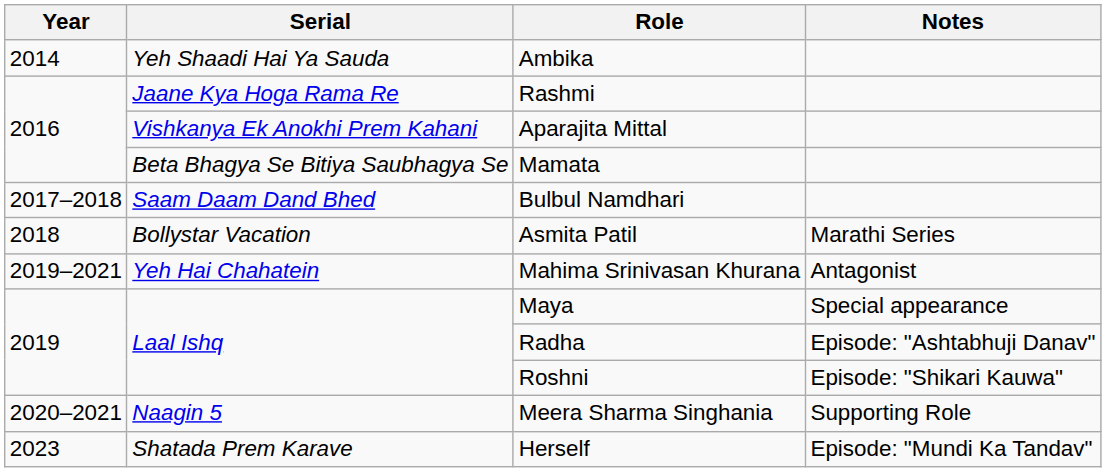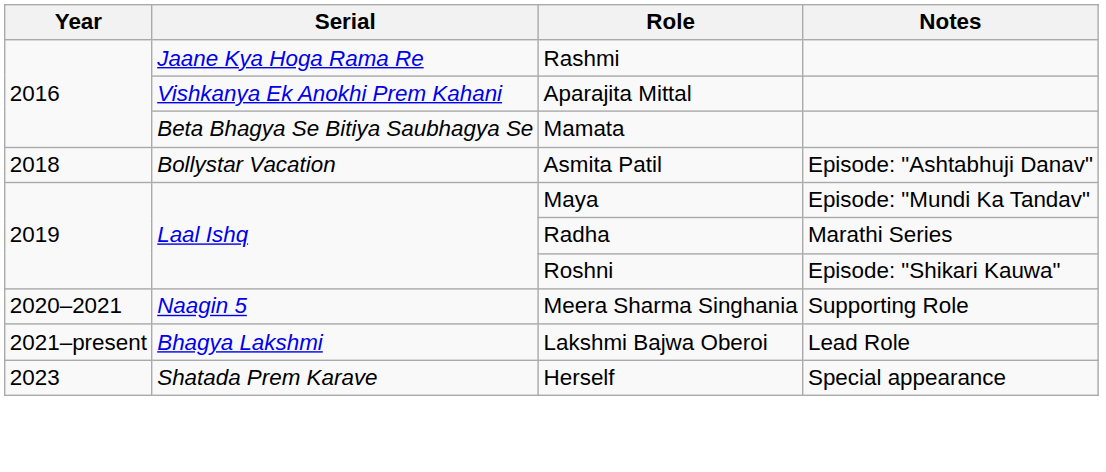 <table class="wikitable sortable">
 <tr>
 <th>Year</th>
 <th>Serial</th>
 <th>Role</th>
 <th>Notes</th>
-</tr>
-<tr>
-<td>2014</td>
-<td><em>Yeh Shaadi Hai Ya Sauda</em></td>
-<td>Ambika</td>
-<td></td>
 </tr>
 <tr>
 <td rowspan="3">2016</td>
 <td><em><a href='#'>Jaane Kya Hoga Rama Re</a></em></td>
 <td>Rashmi</td>
 <td></td>
 </tr>
 <tr>
 <td><em><a href='#'>Vishkanya Ek Anokhi Prem Kahani</a></em></td>
 <td>Aparajita Mittal</td>
 <td></td>
 </tr>
 <tr>
 <td><em>Beta Bhagya Se Bitiya Saubhagya Se</em></td>
 <td>Mamata</td>
 <td></td>
 </tr>
 <tr>
-<td>2017–2018</td>
-<td><em><a href='#'>Saam Daam Dand Bhed</a></em></td>
-<td>Bulbul Namdhari</td>
-<td></td>
-</tr>
-<tr>
 <td>2018</td>
 <td><em>Bollystar Vacation</em></td>
 <td>Asmita Patil</td>
-<td>Marathi Series</td>
-</tr>
-<tr>
-<td>2019–2021</td>
-<td><em><a href='#'>Yeh Hai Chahatein</a></em></td>
-<td>Mahima Srinivasan Khurana</td>
-<td>Antagonist</td>
+<td>Episode: "Ashtabhuji Danav"</td>
 </tr>
 <tr>
 <td rowspan="3">2019</td>
 <td rowspan="3"><em><a href='#'>Laal Ishq</a></em></td>
 <td>Maya</td>
-<td>Special appearance</td>
+<td>Episode: "Mundi Ka Tandav"</td>
 </tr>
 <tr>
 <td>Radha</td>
-<td>Episode: "Ashtabhuji Danav"</td>
+<td>Marathi Series</td>
 </tr>
 <tr>
 <td>Roshni</td>
 <td>Episode: "Shikari Kauwa"</td>
 </tr>
 <tr>
 <td>2020–2021</td>
 <td><em><a href='#'>Naagin 5</a></em></td>
 <td>Meera Sharma Singhania</td>
 <td>Supporting Role</td>
 </tr>
 <tr>
+<td>2021–present</td>
+<td><em><a href='#'>Bhagya Lakshmi</a></em></td>
+<td>Lakshmi Bajwa Oberoi</td>
+<td>Lead Role</td>
+</tr>
+<tr>
 <td>2023</td>
 <td><em>Shatada Prem Karave</em></td>
 <td>Herself</td>
-<td>Episode: "Mundi Ka Tandav"</td>
+<td>Special appearance</td>
 </tr>
 </table>
